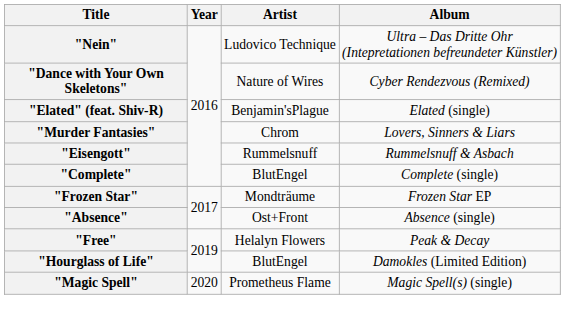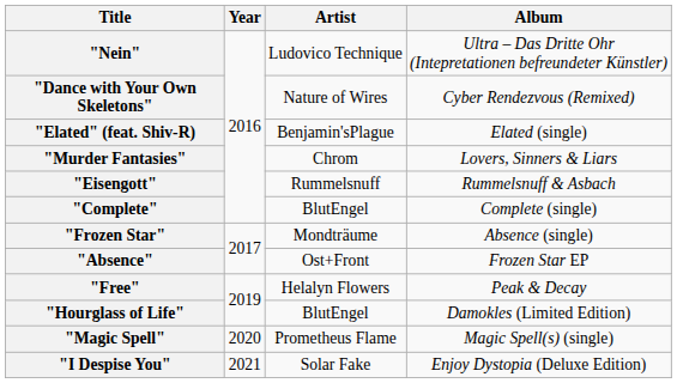 <table class="wikitable plainrowheaders" style="text-align:center;">
 <tr>
 <th scope="col" style="width:13em;">Title</th>
 <th scope="col">Year</th>
 <th scope="col">Artist</th>
 <th scope="col">Album</th>
 </tr>
 <tr>
 <th scope="row">"Nein"</th>
 <td rowspan="6">2016</td>
 <td>Ludovico Technique</td>
 <td><em>Ultra – Das Dritte Ohr<br>(Intepretationen befreundeter Künstler)</em></td>
 </tr>
 <tr>
 <th scope="row">"Dance with Your Own Skeletons"</th>
 <td>Nature of Wires</td>
 <td><em>Cyber Rendezvous (Remixed)</em></td>
 </tr>
 <tr>
 <th scope="row">"Elated" (feat. Shiv-R)</th>
 <td>Benjamin'sPlague</td>
 <td><em>Elated</em> (single)</td>
 </tr>
 <tr>
 <th scope="row">"Murder Fantasies"</th>
 <td>Chrom</td>
 <td><em>Lovers, Sinners & Liars</em></td>
 </tr>
 <tr>
 <th scope="row">"Eisengott"</th>
 <td>Rummelsnuff</td>
 <td><em>Rummelsnuff & Asbach</em></td>
 </tr>
 <tr>
 <th scope="row">"Complete"</th>
 <td>BlutEngel</td>
 <td><em>Complete</em> (single)</td>
 </tr>
 <tr>
 <th scope="row">"Frozen Star"</th>
 <td rowspan="2">2017</td>
 <td>Mondträume</td>
-<td><em>Frozen Star</em> EP</td>
+<td><em>Absence</em> (single)</td>
 </tr>
 <tr>
 <th scope="row">"Absence"</th>
 <td>Ost+Front</td>
-<td><em>Absence</em> (single)</td>
+<td><em>Frozen Star</em> EP</td>
 </tr>
 <tr>
 <th scope="row">"Free"</th>
 <td rowspan="2">2019</td>
 <td>Helalyn Flowers</td>
 <td><em>Peak & Decay</em></td>
 </tr>
 <tr>
 <th scope="row">"Hourglass of Life"</th>
 <td>BlutEngel</td>
 <td><em>Damokles</em> (Limited Edition)</td>
 </tr>
 <tr>
 <th scope="row">"Magic Spell"</th>
 <td>2020</td>
 <td>Prometheus Flame</td>
 <td><em>Magic Spell(s)</em> (single)</td>
 </tr>
+<tr>
+<th scope="row">"I Despise You"</th>
+<td>2021</td>
+<td>Solar Fake</td>
+<td><em>Enjoy Dystopia</em> (Deluxe Edition)</td>
+</tr>
 </table>
